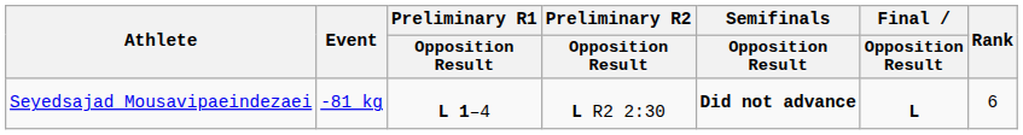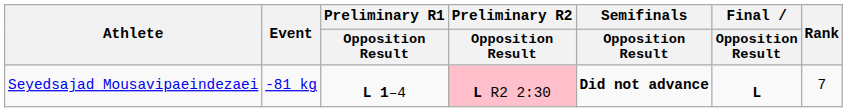 <table class="wikitable" style="font-size:90%;">
 <tr>
 <th rowspan=2>Athlete</th>
 <th rowspan=2>Event</th>
 <th>Preliminary R1</th>
 <th>Preliminary R2</th>
 <th>Semifinals</th>
 <th>Final / </th>
 <th rowspan=2>Rank</th>
 </tr>
 <tr style="font-size:95%">
 <th>Opposition<br>Result</th>
 <th>Opposition<br>Result</th>
 <th>Opposition<br>Result</th>
 <th>Opposition<br>Result</th>
 </tr>
 <tr align=center>
 <td align=left><a href='#'>Seyedsajad Mousavipaeindezaei</a></td>
 <td align=left><a href='#'>-81 kg</a></td>
 <td><br><strong>L</strong> <strong>1</strong>–4</td>
-<td><br><strong>L</strong> <strong></strong> R2 2:30</td>
+<td style="background: pink;"><br><strong>L</strong> <strong></strong> R2 2:30</td>
 <td><strong>Did not advance</strong></td>
 <td><br><strong>L</strong> <strong></strong></td>
-<td>6</td>
+<td>7</td>
 </tr>
 </table>
